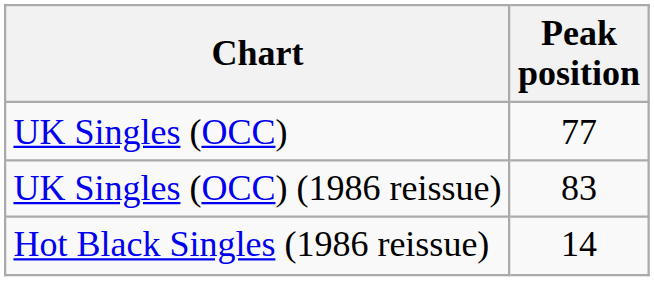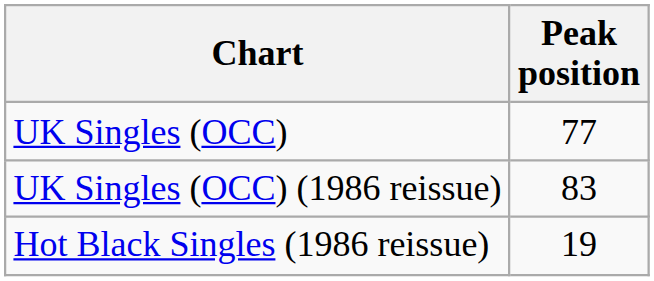 <table class="wikitable sortable">
 <tr>
 <th>Chart</th>
 <th>Peak<br>position</th>
 </tr>
 <tr>
 <td><a href='#'>UK Singles</a> (<a href='#'>OCC</a>)</td>
 <td style="text-align:center;">77</td>
 </tr>
 <tr>
 <td><a href='#'>UK Singles</a> (<a href='#'>OCC</a>) (1986 reissue)</td>
 <td style="text-align:center;">83</td>
 </tr>
 <tr>
 <td><a href='#'>Hot Black Singles</a> (1986 reissue)</td>
-<td style="text-align:center;">14</td>
+<td style="text-align:center;">19</td>
 </tr>
 </table>
